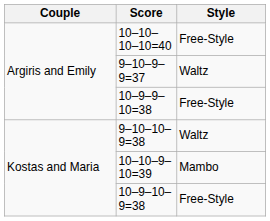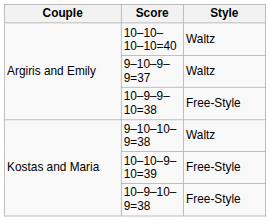 <table class="wikitable" style="width:40%;">
 <tr>
 <th style="width:15%;">Couple</th>
 <th style="width:5%;">Score</th>
 <th style="width:10%;">Style</th>
 </tr>
 <tr>
 <td rowspan="3">Argiris and Emily</td>
 <td>10–10–10–10=40</td>
-<td>Free-Style</td>
+<td>Waltz</td>
 </tr>
 <tr>
 <td>9–10–9–9=37</td>
 <td>Waltz</td>
 </tr>
 <tr>
 <td>10–9–9–10=38</td>
 <td>Free-Style</td>
 </tr>
 <tr>
 <td rowspan="3">Kostas and Maria</td>
 <td>9–10–10–9=38</td>
 <td>Waltz</td>
 </tr>
 <tr>
 <td>10–10–9–10=39</td>
-<td>Mambo</td>
+<td>Free-Style</td>
 </tr>
 <tr>
 <td>10–9–10–9=38</td>
 <td>Free-Style</td>
 </tr>
 </table>
